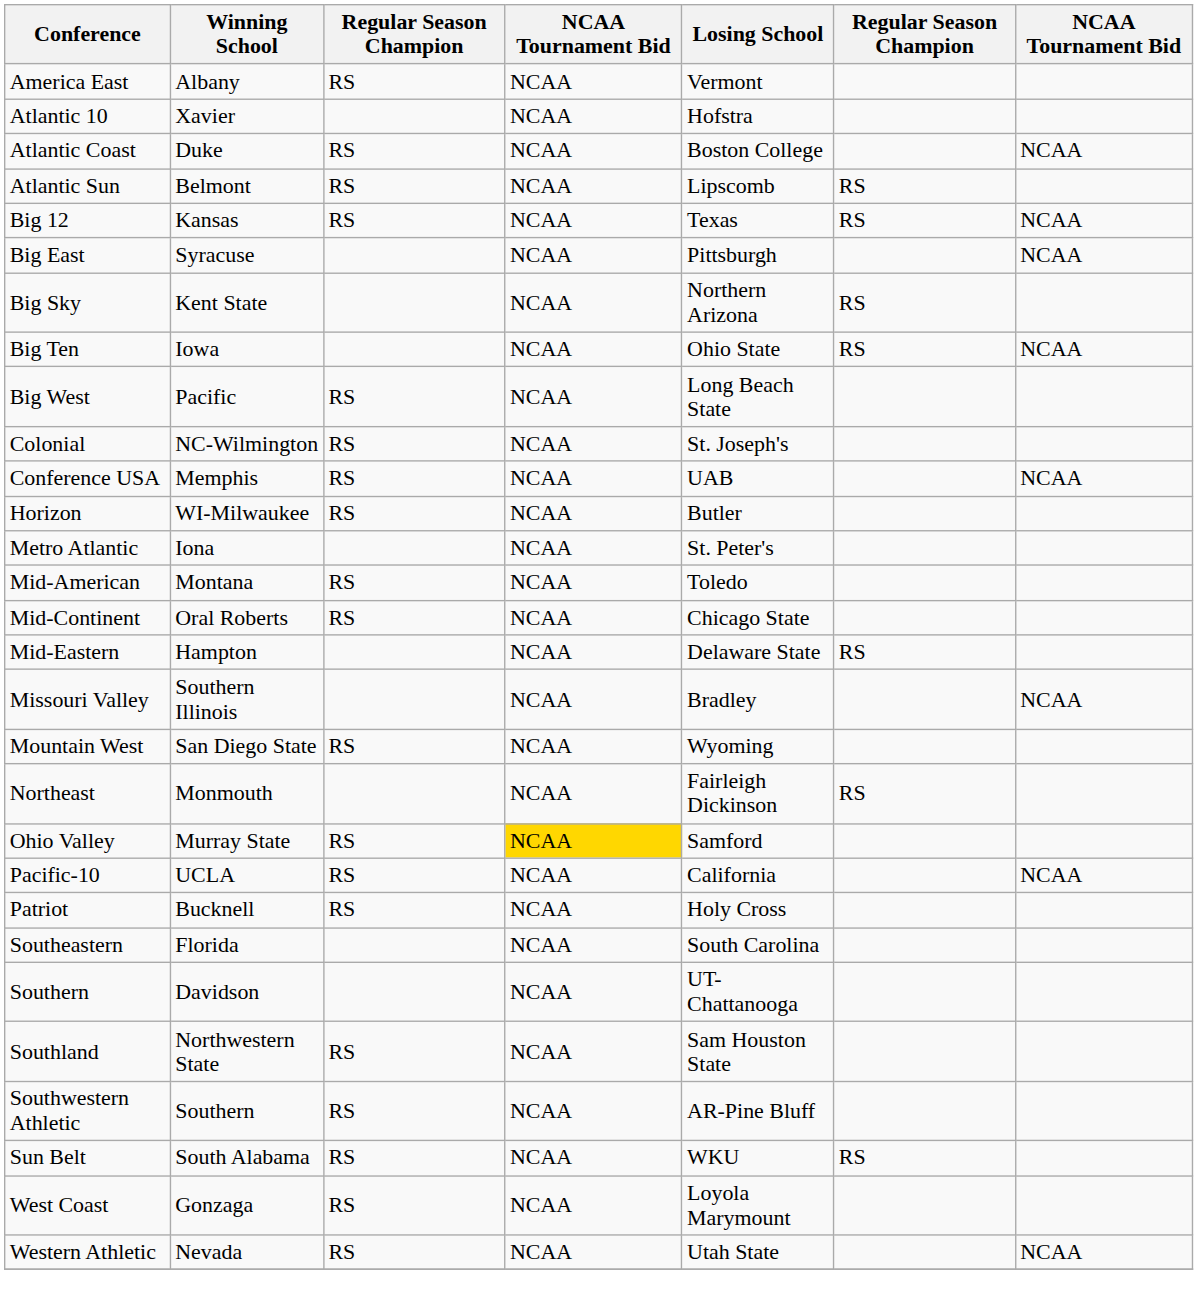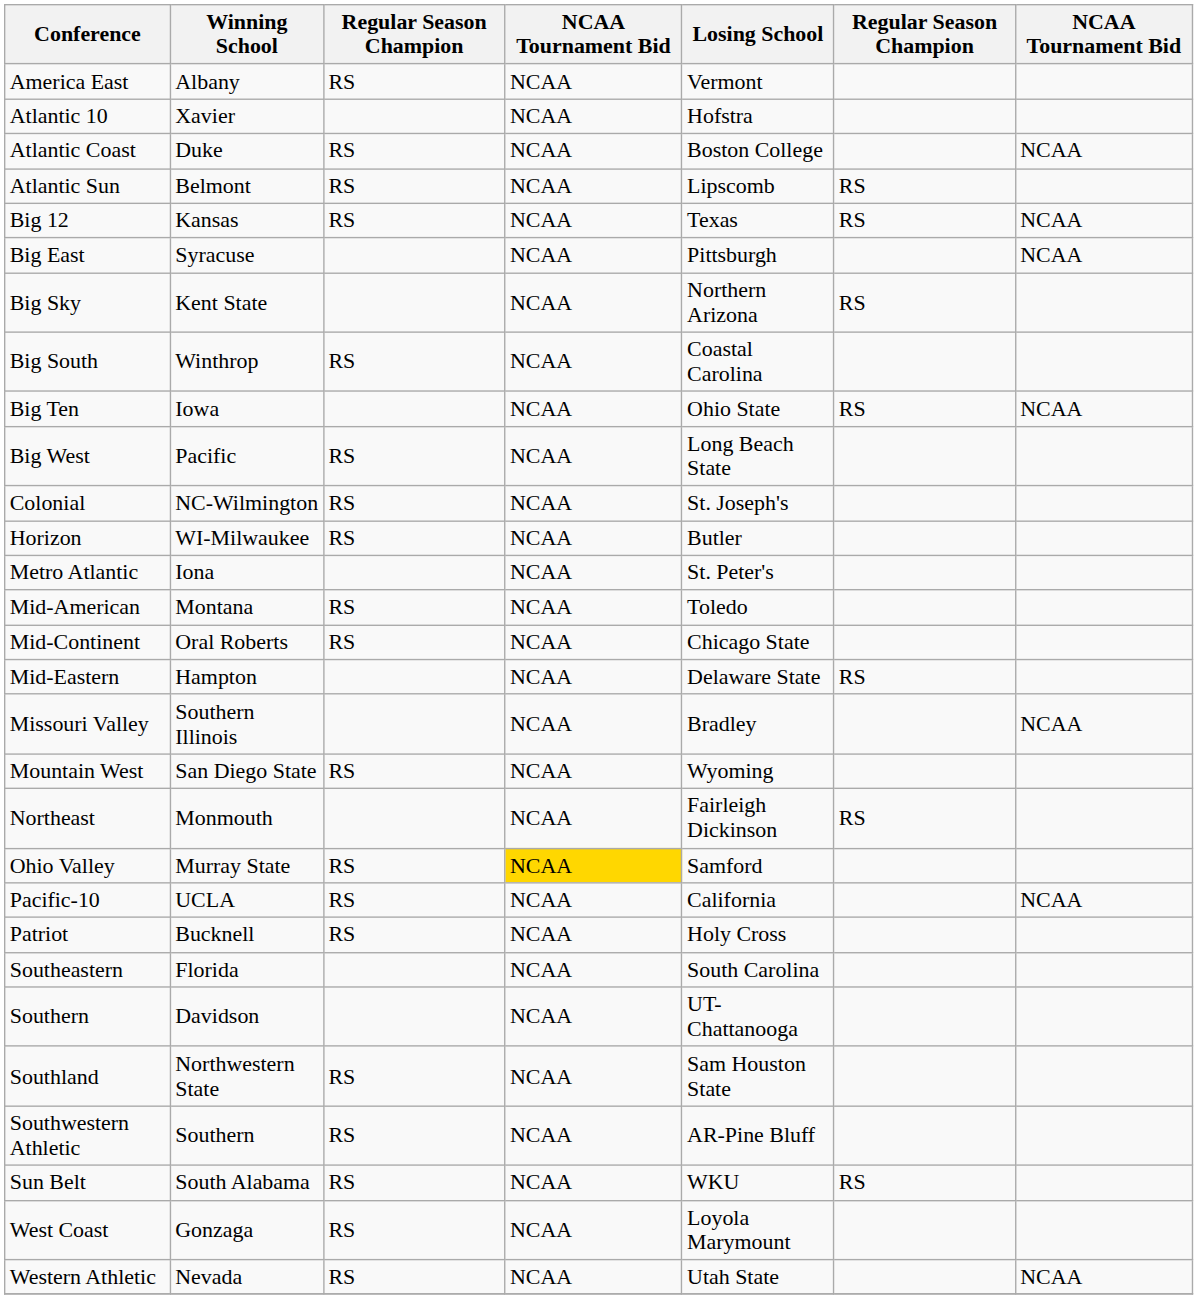 <table class="wikitable">
 <tr>
 <th>Conference</th>
 <th>Winning School</th>
 <th>Regular Season Champion</th>
 <th>NCAA Tournament Bid</th>
 <th>Losing School</th>
 <th>Regular Season Champion</th>
 <th>NCAA Tournament Bid</th>
 </tr>
 <tr>
 <td>America East</td>
 <td>Albany</td>
 <td>RS</td>
 <td>NCAA</td>
 <td>Vermont</td>
 <td></td>
 <td></td>
 </tr>
 <tr>
 <td>Atlantic 10</td>
 <td>Xavier</td>
 <td></td>
 <td>NCAA</td>
 <td>Hofstra</td>
 <td></td>
 <td></td>
 </tr>
 <tr>
 <td>Atlantic Coast</td>
 <td>Duke</td>
 <td>RS</td>
 <td>NCAA</td>
 <td>Boston College</td>
 <td></td>
 <td>NCAA</td>
 </tr>
 <tr>
 <td>Atlantic Sun</td>
 <td>Belmont</td>
 <td>RS</td>
 <td>NCAA</td>
 <td>Lipscomb</td>
 <td>RS</td>
 <td></td>
 </tr>
 <tr>
 <td>Big 12</td>
 <td>Kansas</td>
 <td>RS</td>
 <td>NCAA</td>
 <td>Texas</td>
 <td>RS</td>
 <td>NCAA</td>
 </tr>
 <tr>
 <td>Big East</td>
 <td>Syracuse</td>
 <td></td>
 <td>NCAA</td>
 <td>Pittsburgh</td>
 <td></td>
 <td>NCAA</td>
 </tr>
 <tr>
 <td>Big Sky</td>
 <td>Kent State</td>
 <td></td>
 <td>NCAA</td>
 <td>Northern Arizona</td>
 <td>RS</td>
 <td></td>
 </tr>
 <tr>
+<td>Big South</td>
+<td>Winthrop</td>
+<td>RS</td>
+<td>NCAA</td>
+<td>Coastal Carolina</td>
+<td></td>
+<td></td>
+</tr>
+<tr>
 <td>Big Ten</td>
 <td>Iowa</td>
 <td></td>
 <td>NCAA</td>
 <td>Ohio State</td>
 <td>RS</td>
 <td>NCAA</td>
 </tr>
 <tr>
 <td>Big West</td>
 <td>Pacific</td>
 <td>RS</td>
 <td>NCAA</td>
 <td>Long Beach State</td>
 <td></td>
 <td></td>
 </tr>
 <tr>
 <td>Colonial</td>
 <td>NC-Wilmington</td>
 <td>RS</td>
 <td>NCAA</td>
 <td>St. Joseph's</td>
 <td></td>
 <td></td>
-</tr>
-<tr>
-<td>Conference USA</td>
-<td>Memphis</td>
-<td>RS</td>
-<td>NCAA</td>
-<td>UAB</td>
-<td></td>
-<td>NCAA</td>
 </tr>
 <tr>
 <td>Horizon</td>
 <td>WI-Milwaukee</td>
 <td>RS</td>
 <td>NCAA</td>
 <td>Butler</td>
 <td></td>
 <td></td>
 </tr>
 <tr>
 <td>Metro Atlantic</td>
 <td>Iona</td>
 <td></td>
 <td>NCAA</td>
 <td>St. Peter's</td>
 <td></td>
 <td></td>
 </tr>
 <tr>
 <td>Mid-American</td>
 <td>Montana</td>
 <td>RS</td>
 <td>NCAA</td>
 <td>Toledo</td>
 <td></td>
 <td></td>
 </tr>
 <tr>
 <td>Mid-Continent</td>
 <td>Oral Roberts</td>
 <td>RS</td>
 <td>NCAA</td>
 <td>Chicago State</td>
 <td></td>
 <td></td>
 </tr>
 <tr>
 <td>Mid-Eastern</td>
 <td>Hampton</td>
 <td></td>
 <td>NCAA</td>
 <td>Delaware State</td>
 <td>RS</td>
 <td></td>
 </tr>
 <tr>
 <td>Missouri Valley</td>
 <td>Southern Illinois</td>
 <td></td>
 <td>NCAA</td>
 <td>Bradley</td>
 <td></td>
 <td>NCAA</td>
 </tr>
 <tr>
 <td>Mountain West</td>
 <td>San Diego State</td>
 <td>RS</td>
 <td>NCAA</td>
 <td>Wyoming</td>
 <td></td>
 <td></td>
 </tr>
 <tr>
 <td>Northeast</td>
 <td>Monmouth</td>
 <td></td>
 <td>NCAA</td>
 <td>Fairleigh Dickinson</td>
 <td>RS</td>
 <td></td>
 </tr>
 <tr>
 <td>Ohio Valley</td>
 <td>Murray State</td>
 <td>RS</td>
 <td style="background: gold;">NCAA</td>
 <td>Samford</td>
 <td></td>
 <td></td>
 </tr>
 <tr>
 <td>Pacific-10</td>
 <td>UCLA</td>
 <td>RS</td>
 <td>NCAA</td>
 <td>California</td>
 <td></td>
 <td>NCAA</td>
 </tr>
 <tr>
 <td>Patriot</td>
 <td>Bucknell</td>
 <td>RS</td>
 <td>NCAA</td>
 <td>Holy Cross</td>
 <td></td>
 <td></td>
 </tr>
 <tr>
 <td>Southeastern</td>
 <td>Florida</td>
 <td></td>
 <td>NCAA</td>
 <td>South Carolina</td>
 <td></td>
 <td></td>
 </tr>
 <tr>
 <td>Southern</td>
 <td>Davidson</td>
 <td></td>
 <td>NCAA</td>
 <td>UT-Chattanooga</td>
 <td></td>
 <td></td>
 </tr>
 <tr>
 <td>Southland</td>
 <td>Northwestern State</td>
 <td>RS</td>
 <td>NCAA</td>
 <td>Sam Houston State</td>
 <td></td>
 <td></td>
 </tr>
 <tr>
 <td>Southwestern Athletic</td>
 <td>Southern</td>
 <td>RS</td>
 <td>NCAA</td>
 <td>AR-Pine Bluff</td>
 <td></td>
 <td></td>
 </tr>
 <tr>
 <td>Sun Belt</td>
 <td>South Alabama</td>
 <td>RS</td>
 <td>NCAA</td>
 <td>WKU</td>
 <td>RS</td>
 <td></td>
 </tr>
 <tr>
 <td>West Coast</td>
 <td>Gonzaga</td>
 <td>RS</td>
 <td>NCAA</td>
 <td>Loyola Marymount</td>
 <td></td>
 <td></td>
 </tr>
 <tr>
 <td>Western Athletic</td>
 <td>Nevada</td>
 <td>RS</td>
 <td>NCAA</td>
 <td>Utah State</td>
 <td></td>
 <td>NCAA</td>
 </tr>
 <tr>
 </tr>
 </table>
